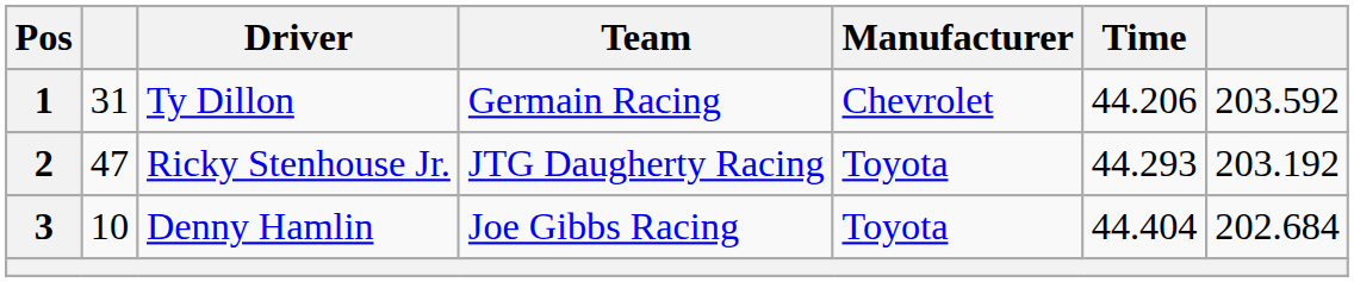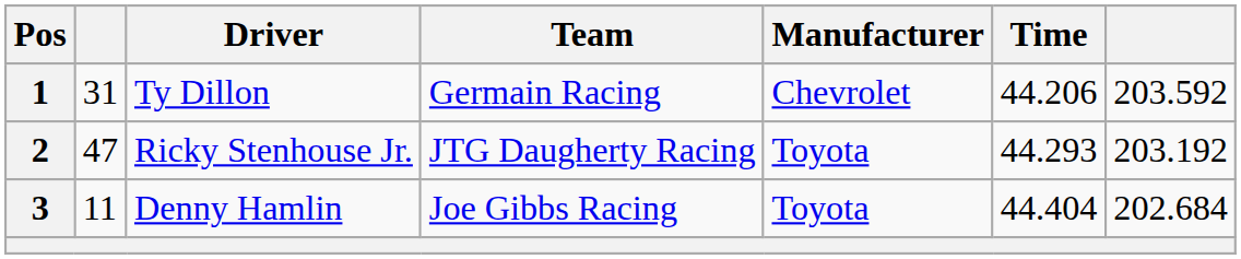 <table class="wikitable" style="font-size:95%">
 <tr>
 <th>Pos</th>
 <th></th>
 <th>Driver</th>
 <th>Team</th>
 <th>Manufacturer</th>
 <th>Time</th>
 <th></th>
 </tr>
 <tr>
 <th>1</th>
 <td>31</td>
 <td><a href='#'>Ty Dillon</a></td>
 <td><a href='#'>Germain Racing</a></td>
 <td><a href='#'>Chevrolet</a></td>
 <td>44.206</td>
 <td>203.592</td>
 </tr>
 <tr>
 <th>2</th>
 <td>47</td>
 <td><a href='#'>Ricky Stenhouse Jr.</a></td>
 <td><a href='#'>JTG Daugherty Racing</a></td>
 <td><a href='#'>Toyota</a></td>
 <td>44.293</td>
 <td>203.192</td>
 </tr>
 <tr>
 <th>3</th>
-<td>10</td>
+<td>11</td>
 <td><a href='#'>Denny Hamlin</a></td>
 <td><a href='#'>Joe Gibbs Racing</a></td>
 <td><a href='#'>Toyota</a></td>
 <td>44.404</td>
 <td>202.684</td>
 </tr>
 <tr>
 <th colspan="7"></th>
 </tr>
 </table>
